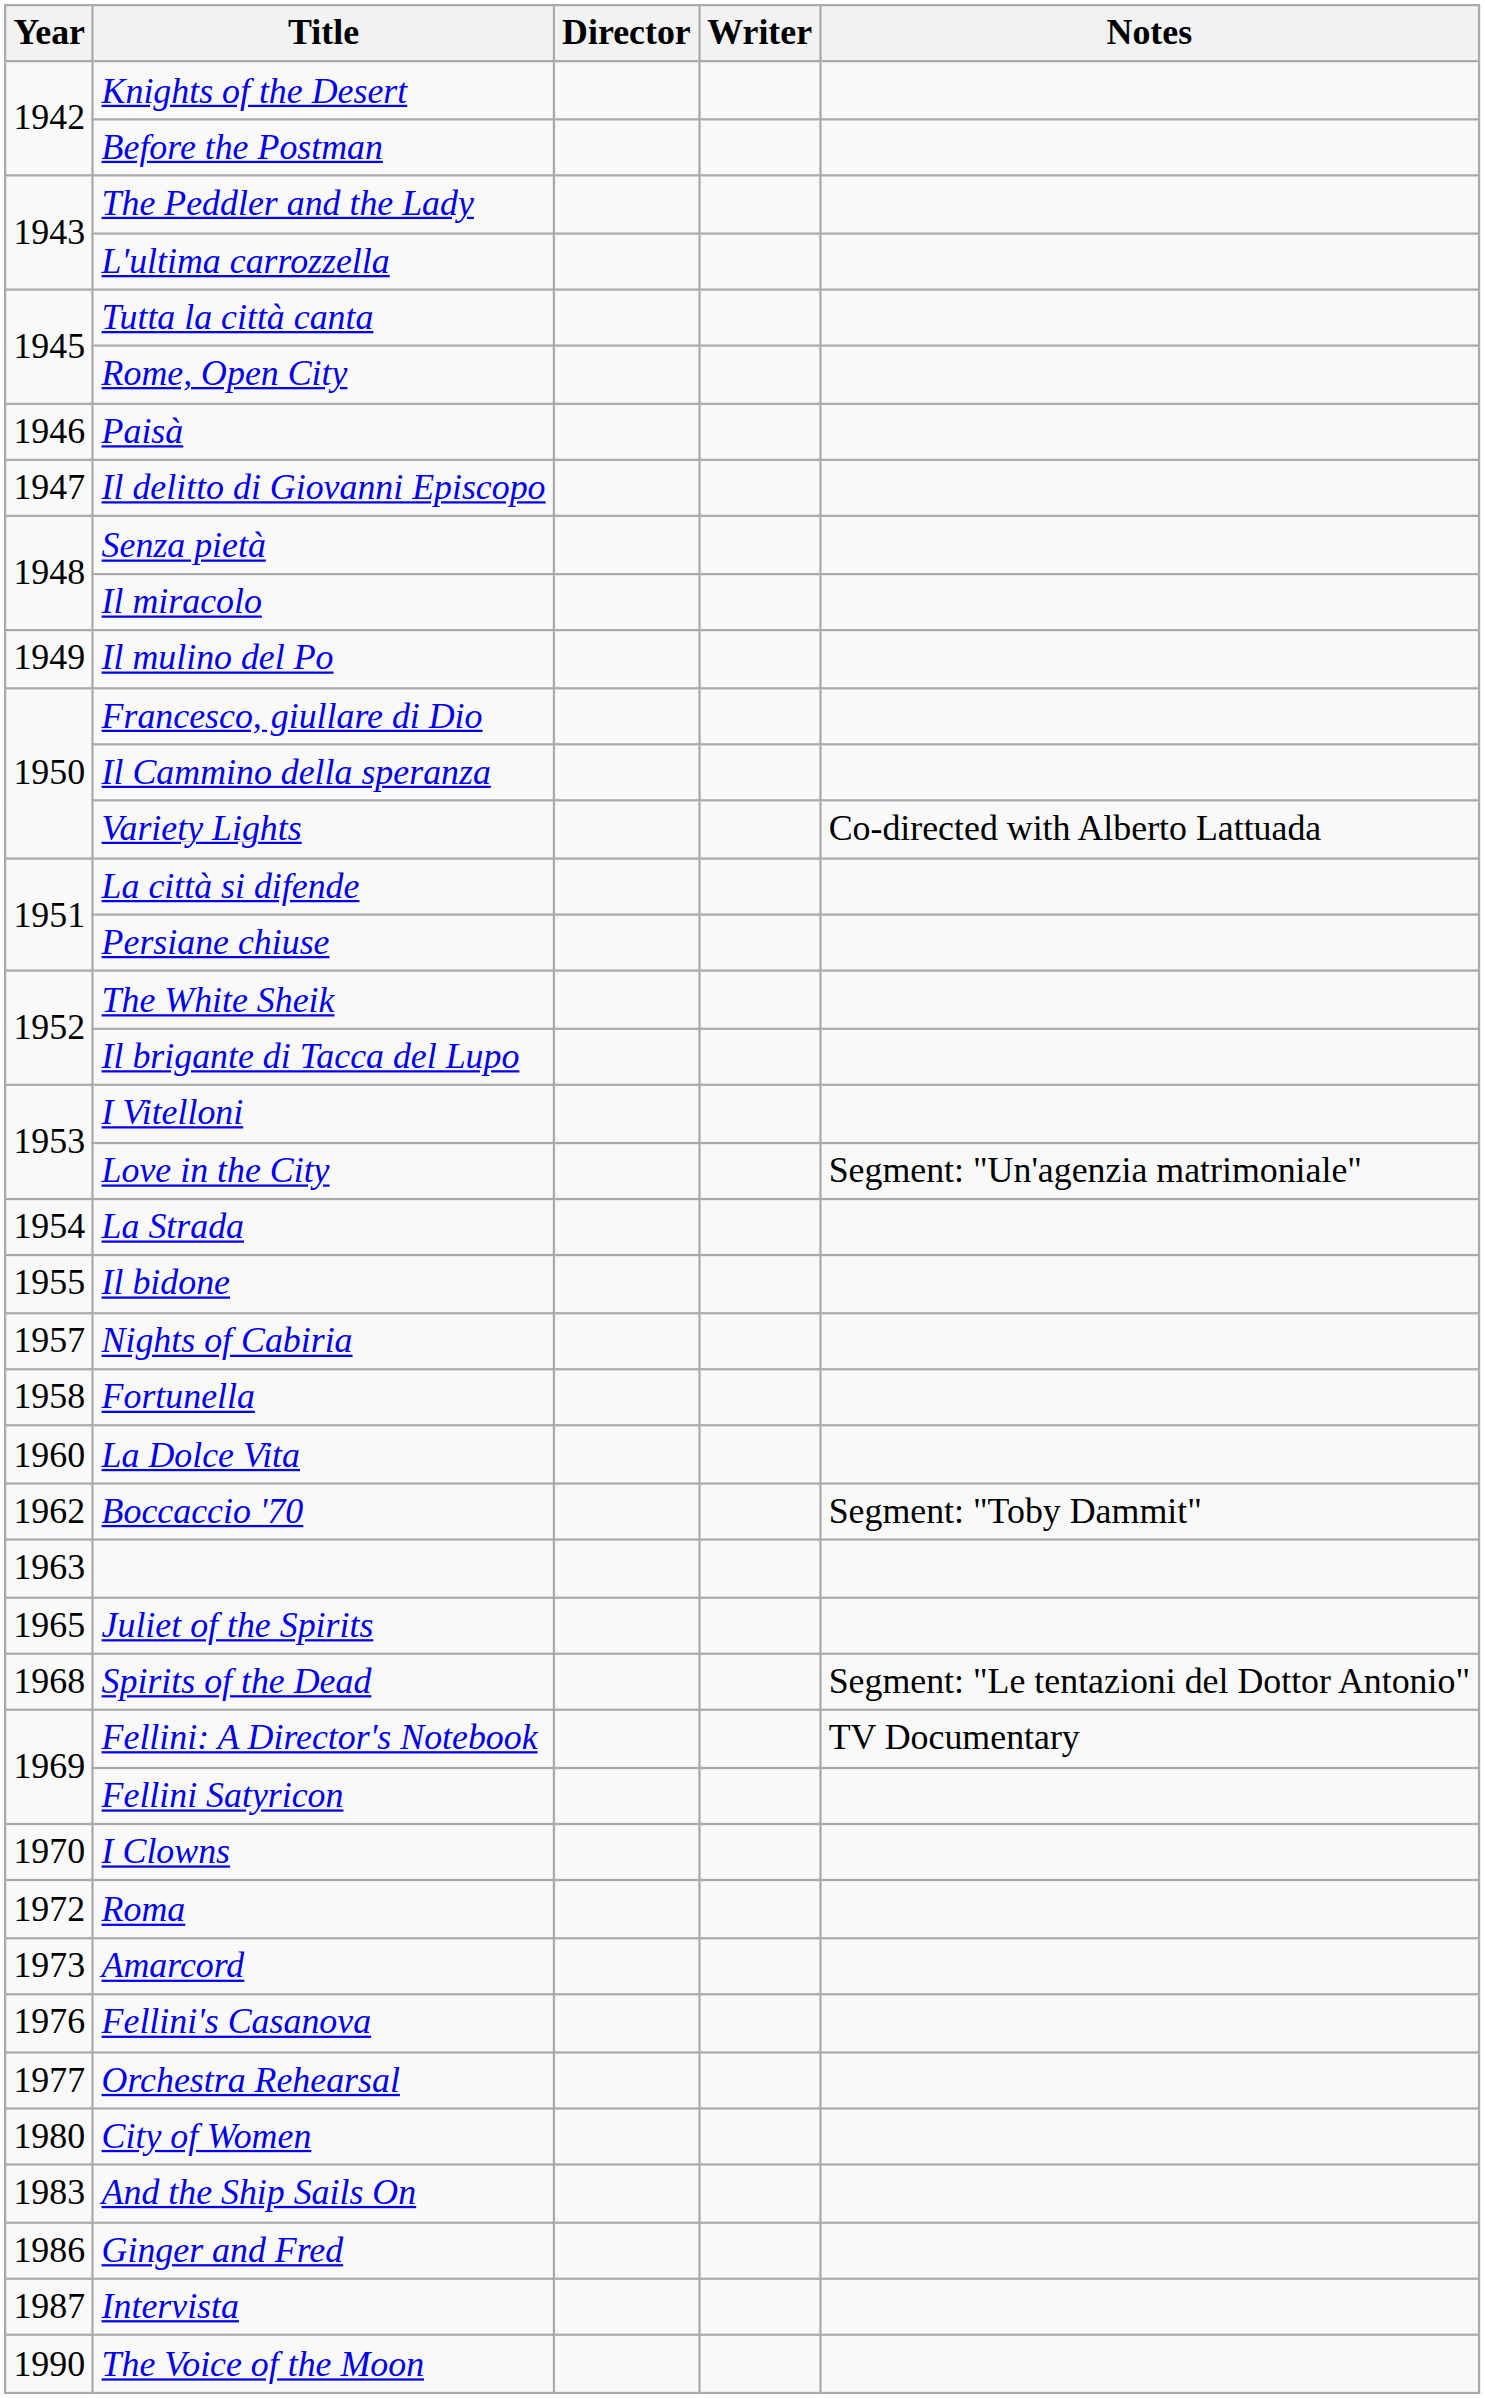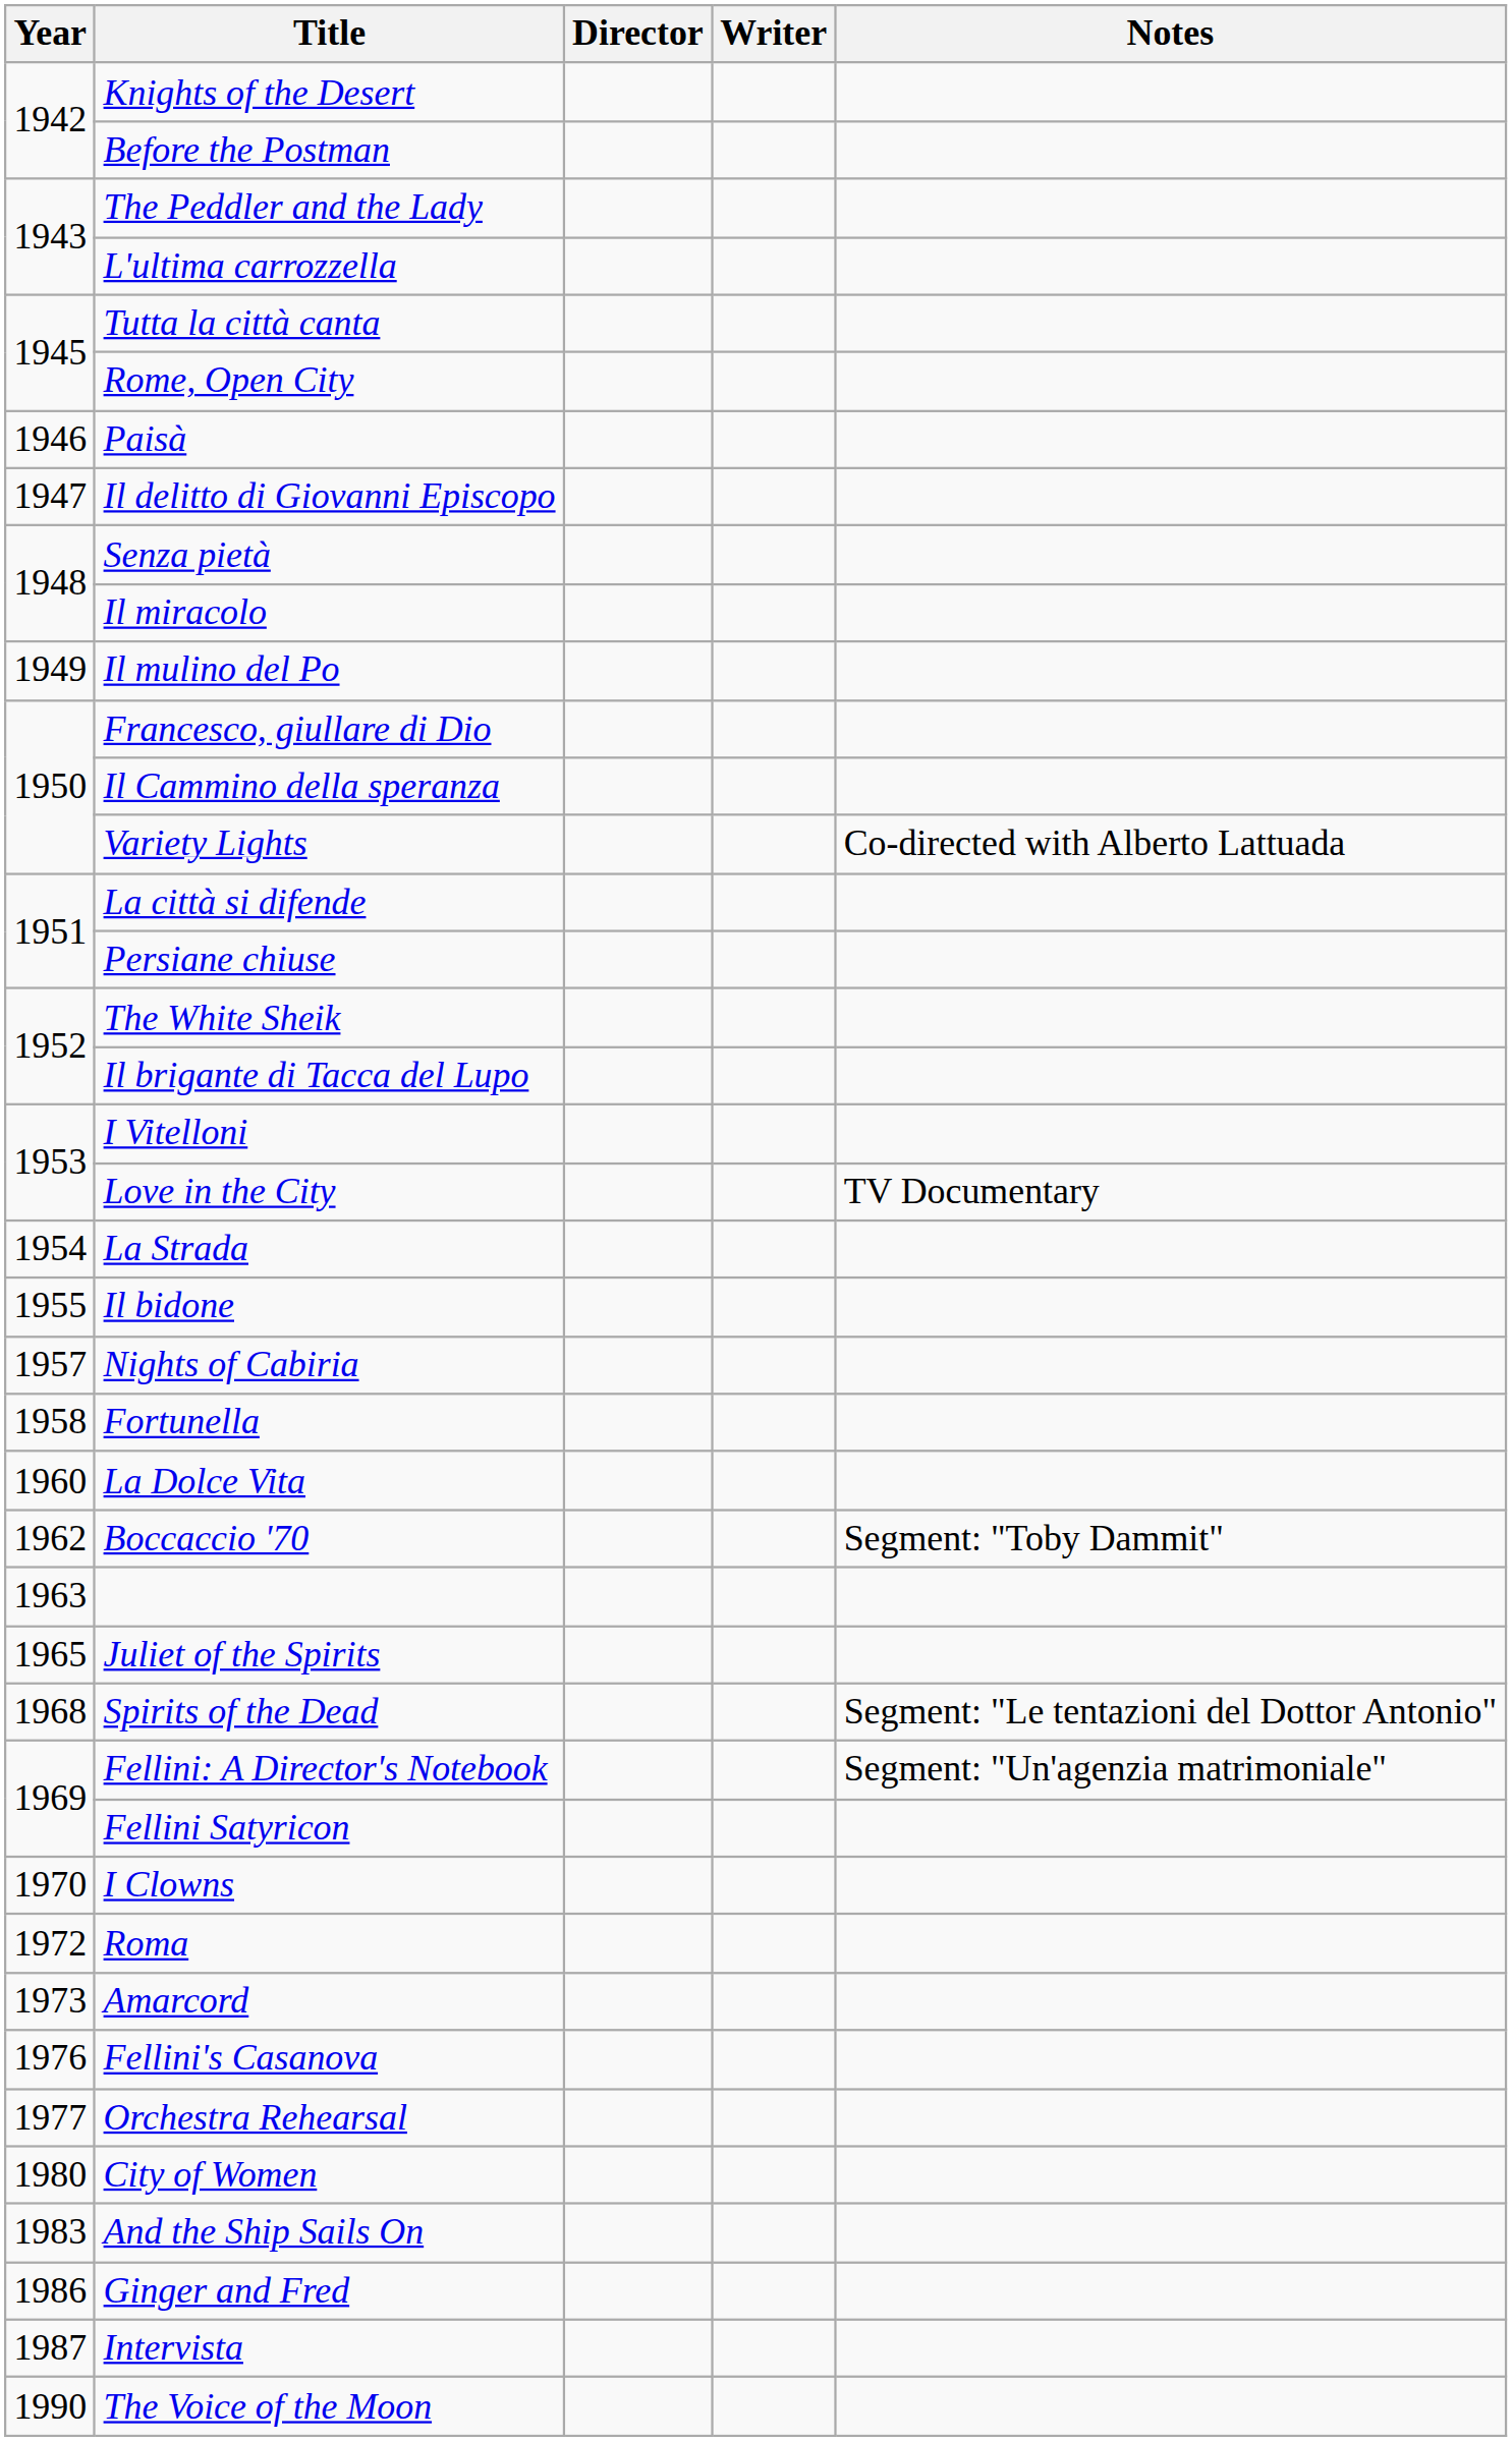 <table class="wikitable">
 <tr>
 <th>Year</th>
 <th>Title</th>
 <th>Director</th>
 <th>Writer</th>
 <th>Notes</th>
 </tr>
 <tr>
 <td rowspan="2">1942</td>
 <td><em><a href='#'>Knights of the Desert</a></em></td>
 <td></td>
 <td></td>
 <td></td>
 </tr>
 <tr>
 <td><em><a href='#'>Before the Postman</a></em></td>
 <td></td>
 <td></td>
 <td></td>
 </tr>
 <tr>
 <td rowspan="2">1943</td>
 <td><em><a href='#'>The Peddler and the Lady</a></em></td>
 <td></td>
 <td></td>
 <td></td>
 </tr>
 <tr>
 <td><em><a href='#'>L'ultima carrozzella</a></em></td>
 <td></td>
 <td></td>
 <td></td>
 </tr>
 <tr>
 <td rowspan="2">1945</td>
 <td><em><a href='#'>Tutta la città canta</a></em></td>
 <td></td>
 <td></td>
 <td></td>
 </tr>
 <tr>
 <td><em><a href='#'>Rome, Open City</a></em></td>
 <td></td>
 <td></td>
 <td></td>
 </tr>
 <tr>
 <td>1946</td>
 <td><em><a href='#'>Paisà</a></em></td>
 <td></td>
 <td></td>
 <td></td>
 </tr>
 <tr>
 <td>1947</td>
 <td><em><a href='#'>Il delitto di Giovanni Episcopo</a></em></td>
 <td></td>
 <td></td>
 <td></td>
 </tr>
 <tr>
 <td rowspan="2">1948</td>
 <td><em><a href='#'>Senza pietà</a></em></td>
 <td></td>
 <td></td>
 <td></td>
 </tr>
 <tr>
 <td><em><a href='#'>Il miracolo</a></em></td>
 <td></td>
 <td></td>
 <td></td>
 </tr>
 <tr>
 <td>1949</td>
 <td><em><a href='#'>Il mulino del Po</a></em></td>
 <td></td>
 <td></td>
 <td></td>
 </tr>
 <tr>
 <td rowspan="3">1950</td>
 <td><em><a href='#'>Francesco, giullare di Dio</a></em></td>
 <td></td>
 <td></td>
 <td></td>
 </tr>
 <tr>
 <td><em><a href='#'>Il Cammino della speranza</a></em></td>
 <td></td>
 <td></td>
 <td></td>
 </tr>
 <tr>
 <td><em><a href='#'>Variety Lights</a></em></td>
 <td></td>
 <td></td>
 <td>Co-directed with Alberto Lattuada</td>
 </tr>
 <tr>
 <td rowspan="2">1951</td>
 <td><em><a href='#'>La città si difende</a></em></td>
 <td></td>
 <td></td>
 <td></td>
 </tr>
 <tr>
 <td><em><a href='#'>Persiane chiuse</a></em></td>
 <td></td>
 <td></td>
 <td></td>
 </tr>
 <tr>
 <td rowspan="2">1952</td>
 <td><em><a href='#'>The White Sheik</a></em></td>
 <td></td>
 <td></td>
 <td></td>
 </tr>
 <tr>
 <td><em><a href='#'>Il brigante di Tacca del Lupo</a></em></td>
 <td></td>
 <td></td>
 <td></td>
 </tr>
 <tr>
 <td rowspan="2">1953</td>
 <td><em><a href='#'>I Vitelloni</a></em></td>
 <td></td>
 <td></td>
 <td></td>
 </tr>
 <tr>
 <td><em><a href='#'>Love in the City</a></em></td>
 <td></td>
 <td></td>
-<td>Segment: "Un'agenzia matrimoniale"</td>
+<td>TV Documentary</td>
 </tr>
 <tr>
 <td>1954</td>
 <td><em><a href='#'>La Strada</a></em></td>
 <td></td>
 <td></td>
 <td></td>
 </tr>
 <tr>
 <td>1955</td>
 <td><em><a href='#'>Il bidone</a></em></td>
 <td></td>
 <td></td>
 <td></td>
 </tr>
 <tr>
 <td>1957</td>
 <td><em><a href='#'>Nights of Cabiria</a></em></td>
 <td></td>
 <td></td>
 <td></td>
 </tr>
 <tr>
 <td>1958</td>
 <td><em><a href='#'>Fortunella</a></em></td>
 <td></td>
 <td></td>
 <td></td>
 </tr>
 <tr>
 <td>1960</td>
 <td><em><a href='#'>La Dolce Vita</a></em></td>
 <td></td>
 <td></td>
 <td></td>
 </tr>
 <tr>
 <td>1962</td>
 <td><em><a href='#'>Boccaccio '70</a></em></td>
 <td></td>
 <td></td>
 <td>Segment: "Toby Dammit"</td>
 </tr>
 <tr>
 <td>1963</td>
 <td><em><a href='#'></a></em></td>
 <td></td>
 <td></td>
 <td></td>
 </tr>
 <tr>
 <td>1965</td>
 <td><em><a href='#'>Juliet of the Spirits</a></em></td>
 <td></td>
 <td></td>
 <td></td>
 </tr>
 <tr>
 <td>1968</td>
 <td><em><a href='#'>Spirits of the Dead</a></em></td>
 <td></td>
 <td></td>
 <td>Segment: "Le tentazioni del Dottor Antonio"</td>
 </tr>
 <tr>
 <td rowspan="2">1969</td>
 <td><em><a href='#'>Fellini: A Director's Notebook</a></em></td>
 <td></td>
 <td></td>
-<td>TV Documentary</td>
+<td>Segment: "Un'agenzia matrimoniale"</td>
 </tr>
 <tr>
 <td><em><a href='#'>Fellini Satyricon</a></em></td>
 <td></td>
 <td></td>
 <td></td>
 </tr>
 <tr>
 <td>1970</td>
 <td><em><a href='#'>I Clowns</a></em></td>
 <td></td>
 <td></td>
 <td></td>
 </tr>
 <tr>
 <td>1972</td>
 <td><em><a href='#'>Roma</a></em></td>
 <td></td>
 <td></td>
 <td></td>
 </tr>
 <tr>
 <td>1973</td>
 <td><em><a href='#'>Amarcord</a></em></td>
 <td></td>
 <td></td>
 <td></td>
 </tr>
 <tr>
 <td>1976</td>
 <td><em><a href='#'>Fellini's Casanova</a></em></td>
 <td></td>
 <td></td>
 <td></td>
 </tr>
 <tr>
 <td>1977</td>
 <td><em><a href='#'>Orchestra Rehearsal</a></em></td>
 <td></td>
 <td></td>
 <td></td>
 </tr>
 <tr>
 <td>1980</td>
 <td><em><a href='#'>City of Women</a></em></td>
 <td></td>
 <td></td>
 <td></td>
 </tr>
 <tr>
 <td>1983</td>
 <td><em><a href='#'>And the Ship Sails On</a></em></td>
 <td></td>
 <td></td>
 <td></td>
 </tr>
 <tr>
 <td>1986</td>
 <td><em><a href='#'>Ginger and Fred</a></em></td>
 <td></td>
 <td></td>
 <td></td>
 </tr>
 <tr>
 <td>1987</td>
 <td><em><a href='#'>Intervista</a></em></td>
 <td></td>
 <td></td>
 <td></td>
 </tr>
 <tr>
 <td>1990</td>
 <td><em><a href='#'>The Voice of the Moon</a></em></td>
 <td></td>
 <td></td>
 <td></td>
 </tr>
 </table>
